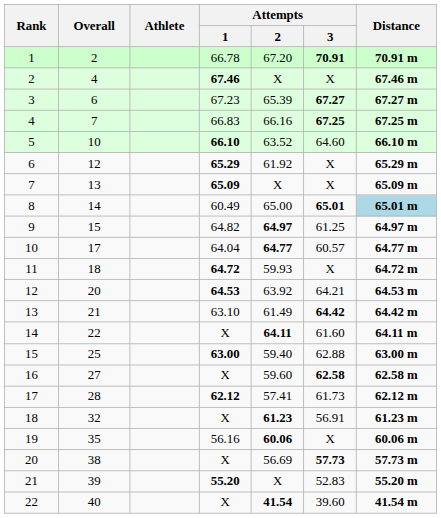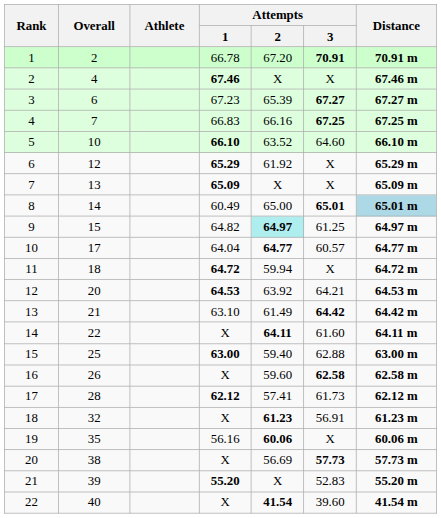 <table class="wikitable" style=" text-align:center; font-size:110%;" width="95%">
 <tr>
 <th rowspan="2">Rank</th>
 <th rowspan="2">Overall</th>
 <th rowspan="2">Athlete</th>
 <th colspan="3">Attempts</th>
 <th rowspan="2">Distance</th>
 </tr>
 <tr>
 <th>1</th>
 <th>2</th>
 <th>3</th>
 </tr>
 <tr style="background:#ccffcc;">
 <td>1</td>
 <td>2</td>
 <td align=left></td>
 <td>66.78</td>
 <td>67.20</td>
 <td><strong>70.91</strong></td>
 <td><strong>70.91 m</strong></td>
 </tr>
 <tr style="background:#ddffdd;">
 <td>2</td>
 <td>4</td>
 <td align=left></td>
 <td><strong>67.46</strong></td>
 <td>X</td>
 <td>X</td>
 <td><strong>67.46 m </strong></td>
 </tr>
 <tr style="background:#ddffdd;">
 <td>3</td>
 <td>6</td>
 <td align=left></td>
 <td>67.23</td>
 <td>65.39</td>
 <td><strong>67.27</strong></td>
 <td><strong>67.27 m </strong></td>
 </tr>
 <tr style="background:#ddffdd;">
 <td>4</td>
 <td>7</td>
 <td align=left></td>
 <td>66.83</td>
 <td>66.16</td>
 <td><strong>67.25</strong></td>
 <td><strong>67.25 m </strong></td>
 </tr>
 <tr style="background:#ddffdd;">
 <td>5</td>
 <td>10</td>
 <td align=left></td>
 <td><strong>66.10</strong></td>
 <td>63.52</td>
 <td>64.60</td>
 <td><strong>66.10 m </strong></td>
 </tr>
 <tr>
 <td>6</td>
 <td>12</td>
 <td align=left></td>
 <td><strong>65.29</strong></td>
 <td>61.92</td>
 <td>X</td>
 <td><strong>65.29 m </strong></td>
 </tr>
 <tr>
 <td>7</td>
 <td>13</td>
 <td align=left></td>
 <td><strong>65.09</strong></td>
 <td>X</td>
 <td>X</td>
 <td><strong>65.09 m </strong></td>
 </tr>
 <tr>
 <td>8</td>
 <td>14</td>
 <td align=left></td>
 <td>60.49</td>
 <td>65.00</td>
 <td><strong>65.01</strong></td>
 <td style="background: lightblue;"><strong>65.01 m </strong></td>
 </tr>
 <tr>
 <td>9</td>
 <td>15</td>
 <td align=left></td>
 <td>64.82</td>
-<td><strong>64.97</strong></td>
+<td style="background: paleturquoise;"><strong>64.97</strong></td>
 <td>61.25</td>
 <td><strong>64.97 m </strong></td>
 </tr>
 <tr>
 <td>10</td>
 <td>17</td>
 <td align=left></td>
 <td>64.04</td>
 <td><strong>64.77</strong></td>
 <td>60.57</td>
 <td><strong>64.77 m </strong></td>
 </tr>
 <tr>
 <td>11</td>
 <td>18</td>
 <td align=left></td>
 <td><strong>64.72</strong></td>
-<td>59.93</td>
+<td>59.94</td>
 <td>X</td>
 <td><strong>64.72 m </strong></td>
 </tr>
 <tr>
 <td>12</td>
 <td>20</td>
 <td align=left></td>
 <td><strong>64.53</strong></td>
 <td>63.92</td>
 <td>64.21</td>
 <td><strong>64.53 m </strong></td>
 </tr>
 <tr>
 <td>13</td>
 <td>21</td>
 <td align=left></td>
 <td>63.10</td>
 <td>61.49</td>
 <td><strong>64.42</strong></td>
 <td><strong>64.42 m </strong></td>
 </tr>
 <tr>
 <td>14</td>
 <td>22</td>
 <td align=left></td>
 <td>X</td>
 <td><strong>64.11</strong></td>
 <td>61.60</td>
 <td><strong>64.11 m </strong></td>
 </tr>
 <tr>
 <td>15</td>
 <td>25</td>
 <td align=left></td>
 <td><strong>63.00</strong></td>
 <td>59.40</td>
 <td>62.88</td>
 <td><strong>63.00 m </strong></td>
 </tr>
 <tr>
 <td>16</td>
-<td>27</td>
+<td>26</td>
 <td align=left></td>
 <td>X</td>
 <td>59.60</td>
 <td><strong>62.58</strong></td>
 <td><strong>62.58 m </strong></td>
 </tr>
 <tr>
 <td>17</td>
 <td>28</td>
 <td align=left></td>
 <td><strong>62.12</strong></td>
 <td>57.41</td>
 <td>61.73</td>
 <td><strong>62.12 m </strong></td>
 </tr>
 <tr>
 <td>18</td>
 <td>32</td>
 <td align=left></td>
 <td>X</td>
 <td><strong>61.23</strong></td>
 <td>56.91</td>
 <td><strong>61.23 m </strong></td>
 </tr>
 <tr>
 <td>19</td>
 <td>35</td>
 <td align=left></td>
 <td>56.16</td>
 <td><strong>60.06</strong></td>
 <td>X</td>
 <td><strong>60.06 m </strong></td>
 </tr>
 <tr>
 <td>20</td>
 <td>38</td>
 <td align=left></td>
 <td>X</td>
 <td>56.69</td>
 <td><strong>57.73</strong></td>
 <td><strong>57.73 m </strong></td>
 </tr>
 <tr>
 <td>21</td>
 <td>39</td>
 <td align=left></td>
 <td><strong>55.20</strong></td>
 <td>X</td>
 <td>52.83</td>
 <td><strong>55.20 m </strong></td>
 </tr>
 <tr>
 <td>22</td>
 <td>40</td>
 <td align=left></td>
 <td>X</td>
 <td><strong>41.54</strong></td>
 <td>39.60</td>
 <td><strong>41.54 m </strong></td>
 </tr>
 </table>
